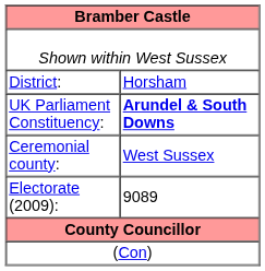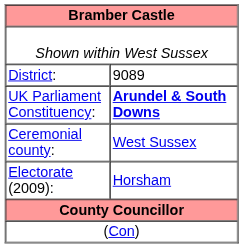 <table class="vcard" border=1 cellpadding=2 cellspacing=0 align=right width=260 style=margin-left:0.5em;>
 <tr>
 <th class="fn org" colspan=2 align=center bgcolor="#ff9999"><strong>Bramber Castle</strong></th>
 </tr>
 <tr>
 <td colspan=2 align=center><br><em>Shown within West Sussex</em></td>
 </tr>
 <tr class="note">
 <td width="45%"><a href='#'>District</a>:</td>
-<td><a href='#'>Horsham</a></td>
+<td>9089</td>
 </tr>
 <tr class="note">
 <td><a href='#'>UK Parliament Constituency</a>:</td>
 <td><strong><a href='#'>Arundel & South Downs</a></strong></td>
 </tr>
 <tr class="note">
 <td><a href='#'>Ceremonial county</a>:</td>
 <td><a href='#'>West Sussex</a></td>
 </tr>
 <tr class="note">
 <td><a href='#'>Electorate</a> (2009):</td>
-<td>9089</td>
+<td><a href='#'>Horsham</a></td>
 </tr>
 <tr>
 <th colspan=2 align=center bgcolor="#ff9999">County Councillor</th>
 </tr>
 <tr>
 <td colspan=2 align=center> (<a href='#'>Con</a>)</td>
 </tr>
 </table>
